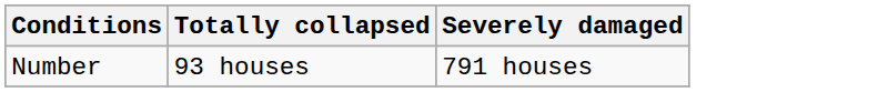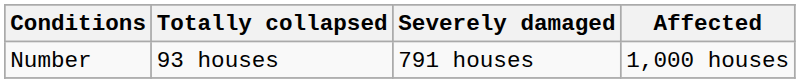 <table class="wikitable">
 <tr>
 <th>Conditions</th>
 <th>Totally collapsed</th>
 <th>Severely damaged</th>
+<th>Affected</th>
 </tr>
 <tr>
 <td>Number</td>
 <td>93 houses</td>
 <td>791 houses</td>
+<td>1,000 houses</td>
 </tr>
 </table>
